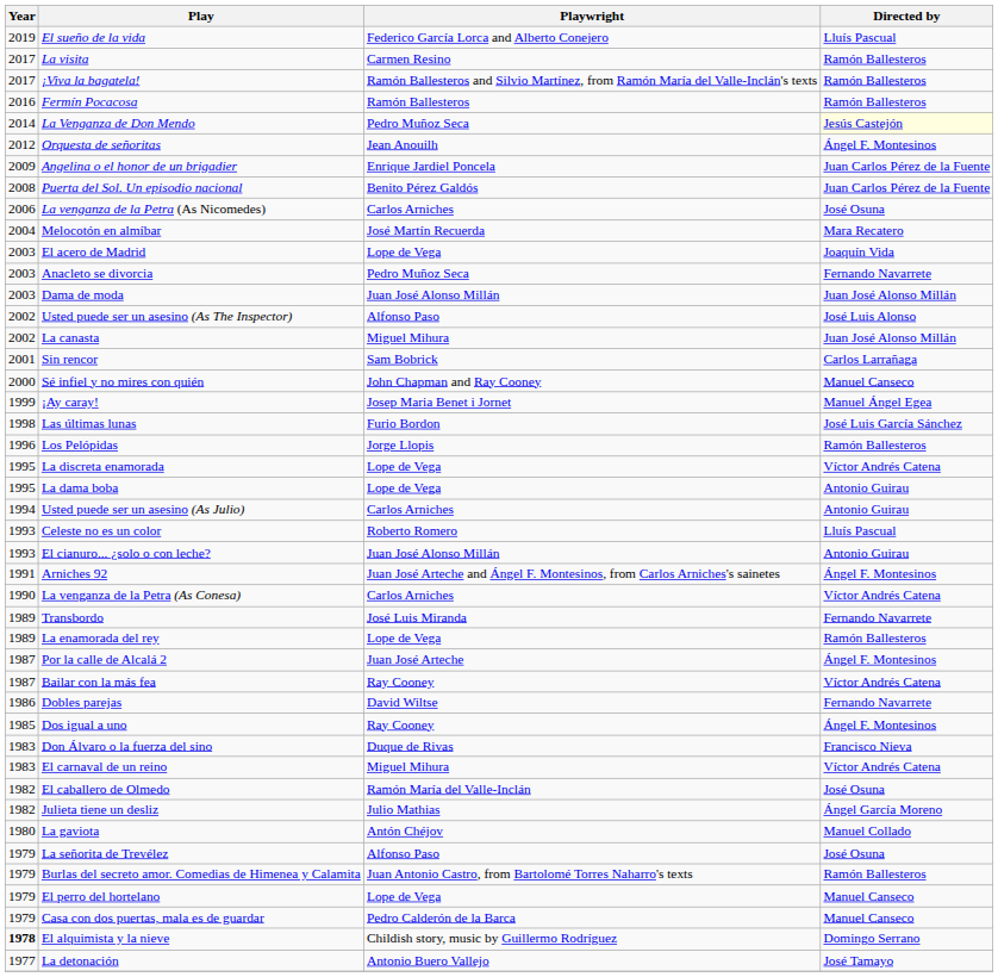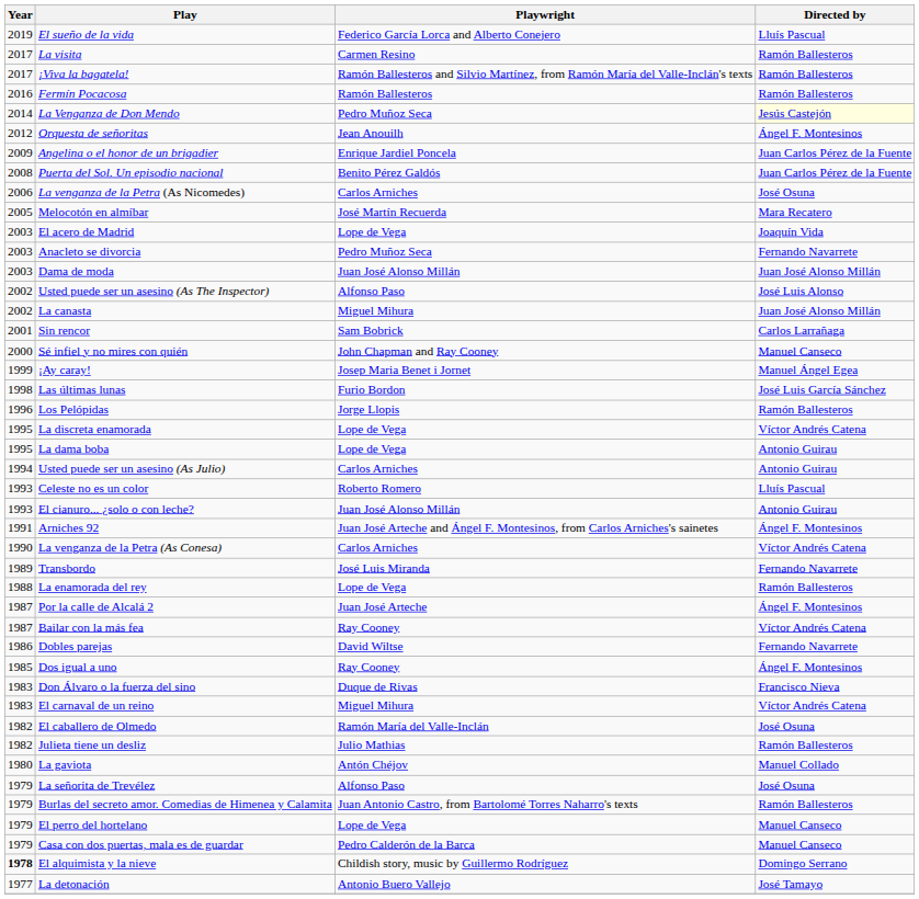 <table class="wikitable">
 <tr>
 <th>Year</th>
 <th>Play</th>
 <th>Playwright</th>
 <th>Directed by</th>
 </tr>
 <tr>
 <td>2019</td>
 <td><em><a href='#'>El sueño de la vida</a></em></td>
 <td><a href='#'>Federico García Lorca</a> and <a href='#'>Alberto Conejero</a></td>
 <td><a href='#'>Lluís Pascual</a></td>
 </tr>
 <tr>
 <td>2017</td>
 <td><em><a href='#'>La visita</a></em></td>
 <td><a href='#'>Carmen Resino</a></td>
 <td><a href='#'>Ramón Ballesteros</a></td>
 </tr>
 <tr>
 <td>2017</td>
 <td><em><a href='#'>¡Viva la bagatela!</a></em></td>
 <td><a href='#'>Ramón Ballesteros</a> and <a href='#'>Silvio Martínez</a>, from <a href='#'>Ramón María del Valle-Inclán</a>'s texts</td>
 <td><a href='#'>Ramón Ballesteros</a></td>
 </tr>
 <tr>
 <td>2016</td>
 <td><em><a href='#'>Fermín Pocacosa</a></em></td>
 <td><a href='#'>Ramón Ballesteros</a></td>
 <td><a href='#'>Ramón Ballesteros</a></td>
 </tr>
 <tr>
 <td>2014</td>
 <td><em><a href='#'>La Venganza de Don Mendo</a></em></td>
 <td><a href='#'>Pedro Muñoz Seca</a></td>
 <td style="background: lightyellow;"><a href='#'>Jesús Castejón</a></td>
 </tr>
 <tr>
 <td>2012</td>
 <td><em><a href='#'>Orquesta de señoritas</a></em></td>
 <td><a href='#'>Jean Anouilh</a></td>
 <td><a href='#'>Ángel F. Montesinos</a></td>
 </tr>
 <tr>
 <td>2009</td>
 <td><em><a href='#'>Angelina o el honor de un brigadier</a></em></td>
 <td><a href='#'>Enrique Jardiel Poncela</a></td>
 <td><a href='#'>Juan Carlos Pérez de la Fuente</a></td>
 </tr>
 <tr>
 <td>2008</td>
 <td><em><a href='#'>Puerta del Sol. Un episodio nacional</a></em></td>
 <td><a href='#'>Benito Pérez Galdós</a></td>
 <td><a href='#'>Juan Carlos Pérez de la Fuente</a></td>
 </tr>
 <tr>
 <td>2006</td>
 <td><em><a href='#'>La venganza de la Petra</a></em> (As Nicomedes)<em></td>
 <td><a href='#'>Carlos Arniches</a></td>
 <td><a href='#'>José Osuna</a></td>
 </tr>
 <tr>
-<td>2004</td>
+<td>2005</td>
 <td></em><a href='#'>Melocotón en almíbar</a><em></td>
 <td><a href='#'>José Martín Recuerda</a></td>
 <td><a href='#'>Mara Recatero</a></td>
 </tr>
 <tr>
 <td>2003</td>
 <td></em><a href='#'>El acero de Madrid</a><em></td>
 <td><a href='#'>Lope de Vega</a></td>
 <td><a href='#'>Joaquín Vida</a></td>
 </tr>
 <tr>
 <td>2003</td>
 <td></em><a href='#'>Anacleto se divorcia</a><em></td>
 <td><a href='#'>Pedro Muñoz Seca</a></td>
 <td><a href='#'>Fernando Navarrete</a></td>
 </tr>
 <tr>
 <td>2003</td>
 <td></em><a href='#'>Dama de moda</a><em></td>
 <td><a href='#'>Juan José Alonso Millán</a></td>
 <td><a href='#'>Juan José Alonso Millán</a></td>
 </tr>
 <tr>
 <td>2002</td>
 <td></em><a href='#'>Usted puede ser un asesino</a><em> (As The Inspector)</td>
 <td><a href='#'>Alfonso Paso</a></td>
 <td><a href='#'>José Luis Alonso</a></td>
 </tr>
 <tr>
 <td>2002</td>
 <td></em><a href='#'>La canasta</a><em></td>
 <td><a href='#'>Miguel Mihura</a></td>
 <td><a href='#'>Juan José Alonso Millán</a></td>
 </tr>
 <tr>
 <td>2001</td>
 <td></em><a href='#'>Sin rencor</a><em></td>
 <td><a href='#'>Sam Bobrick</a></td>
 <td><a href='#'>Carlos Larrañaga</a></td>
 </tr>
 <tr>
 <td>2000</td>
 <td></em><a href='#'>Sé infiel y no mires con quién</a><em></td>
 <td><a href='#'>John Chapman</a> and <a href='#'>Ray Cooney</a></td>
 <td><a href='#'>Manuel Canseco</a></td>
 </tr>
 <tr>
 <td>1999</td>
 <td></em><a href='#'>¡Ay caray!</a><em></td>
 <td><a href='#'>Josep Maria Benet i Jornet</a></td>
 <td><a href='#'>Manuel Ángel Egea</a></td>
 </tr>
 <tr>
 <td>1998</td>
 <td></em><a href='#'>Las últimas lunas</a><em></td>
 <td><a href='#'>Furio Bordon</a></td>
 <td><a href='#'>José Luis García Sánchez</a></td>
 </tr>
 <tr>
 <td>1996</td>
 <td></em><a href='#'>Los Pelópidas</a><em></td>
 <td><a href='#'>Jorge Llopis</a></td>
 <td><a href='#'>Ramón Ballesteros</a></td>
 </tr>
 <tr>
 <td>1995</td>
 <td></em><a href='#'>La discreta enamorada</a><em></td>
 <td><a href='#'>Lope de Vega</a></td>
 <td><a href='#'>Víctor Andrés Catena</a></td>
 </tr>
 <tr>
 <td>1995</td>
 <td></em><a href='#'>La dama boba</a><em></td>
 <td><a href='#'>Lope de Vega</a></td>
 <td><a href='#'>Antonio Guirau</a></td>
 </tr>
 <tr>
 <td>1994</td>
 <td></em><a href='#'>Usted puede ser un asesino</a><em> (As Julio)</td>
 <td><a href='#'>Carlos Arniches</a></td>
 <td><a href='#'>Antonio Guirau</a></td>
 </tr>
 <tr>
 <td>1993</td>
 <td></em><a href='#'>Celeste no es un color</a><em></td>
 <td><a href='#'>Roberto Romero</a></td>
 <td><a href='#'>Lluís Pascual</a></td>
 </tr>
 <tr>
 <td>1993</td>
 <td></em><a href='#'>El cianuro... ¿solo o con leche?</a><em></td>
 <td><a href='#'>Juan José Alonso Millán</a></td>
 <td><a href='#'>Antonio Guirau</a></td>
 </tr>
 <tr>
 <td>1991</td>
 <td></em><a href='#'>Arniches 92</a><em></td>
 <td><a href='#'>Juan José Arteche</a> and <a href='#'>Ángel F. Montesinos</a>, from <a href='#'>Carlos Arniches</a>'s sainetes</td>
 <td><a href='#'>Ángel F. Montesinos</a></td>
 </tr>
 <tr>
 <td>1990</td>
 <td></em><a href='#'>La venganza de la Petra</a><em> (As Conesa)</td>
 <td><a href='#'>Carlos Arniches</a></td>
 <td><a href='#'>Víctor Andrés Catena</a></td>
 </tr>
 <tr>
 <td>1989</td>
 <td></em><a href='#'>Transbordo</a><em></td>
 <td><a href='#'>José Luis Miranda</a></td>
 <td><a href='#'>Fernando Navarrete</a></td>
 </tr>
 <tr>
-<td>1989</td>
+<td>1988</td>
 <td></em><a href='#'>La enamorada del rey</a><em></td>
 <td><a href='#'>Lope de Vega</a></td>
 <td><a href='#'>Ramón Ballesteros</a></td>
 </tr>
 <tr>
 <td>1987</td>
 <td></em><a href='#'>Por la calle de Alcalá 2</a><em></td>
 <td><a href='#'>Juan José Arteche</a></td>
 <td><a href='#'>Ángel F. Montesinos</a></td>
 </tr>
 <tr>
 <td>1987</td>
 <td></em><a href='#'>Bailar con la más fea</a><em></td>
 <td><a href='#'>Ray Cooney</a></td>
 <td><a href='#'>Víctor Andrés Catena</a></td>
 </tr>
 <tr>
 <td>1986</td>
 <td></em><a href='#'>Dobles parejas</a><em></td>
 <td><a href='#'>David Wiltse</a></td>
 <td><a href='#'>Fernando Navarrete</a></td>
 </tr>
 <tr>
 <td>1985</td>
 <td></em><a href='#'>Dos igual a uno</a><em></td>
 <td><a href='#'>Ray Cooney</a></td>
 <td><a href='#'>Ángel F. Montesinos</a></td>
 </tr>
 <tr>
 <td>1983</td>
 <td></em><a href='#'>Don Álvaro o la fuerza del sino</a><em></td>
 <td><a href='#'>Duque de Rivas</a></td>
 <td><a href='#'>Francisco Nieva</a></td>
 </tr>
 <tr>
 <td>1983</td>
 <td></em><a href='#'>El carnaval de un reino</a><em></td>
 <td><a href='#'>Miguel Mihura</a></td>
 <td><a href='#'>Víctor Andrés Catena</a></td>
 </tr>
 <tr>
 <td>1982</td>
 <td></em><a href='#'>El caballero de Olmedo</a><em></td>
 <td><a href='#'>Ramón María del Valle-Inclán</a></td>
 <td><a href='#'>José Osuna</a></td>
 </tr>
 <tr>
 <td>1982</td>
 <td></em><a href='#'>Julieta tiene un desliz</a><em></td>
 <td><a href='#'>Julio Mathias</a></td>
-<td><a href='#'>Ángel García Moreno</a></td>
+<td><a href='#'>Ramón Ballesteros</a></td>
 </tr>
 <tr>
 <td>1980</td>
 <td></em><a href='#'>La gaviota</a><em></td>
 <td><a href='#'>Antón Chéjov</a></td>
 <td><a href='#'>Manuel Collado</a></td>
 </tr>
 <tr>
 <td>1979</td>
 <td></em><a href='#'>La señorita de Trevélez</a><em></td>
 <td><a href='#'>Alfonso Paso</a></td>
 <td><a href='#'>José Osuna</a></td>
 </tr>
 <tr>
 <td>1979</td>
 <td></em><a href='#'>Burlas del secreto amor. Comedias de Himenea y Calamita</a><em></td>
 <td><a href='#'>Juan Antonio Castro</a>, from <a href='#'>Bartolomé Torres Naharro</a>'s texts</td>
 <td><a href='#'>Ramón Ballesteros</a></td>
 </tr>
 <tr>
 <td>1979</td>
 <td></em><a href='#'>El perro del hortelano</a><em></td>
 <td><a href='#'>Lope de Vega</a></td>
 <td><a href='#'>Manuel Canseco</a></td>
 </tr>
 <tr>
 <td>1979</td>
 <td></em><a href='#'>Casa con dos puertas, mala es de guardar</a><em></td>
 <td><a href='#'>Pedro Calderón de la Barca</a></td>
 <td><a href='#'>Manuel Canseco</a></td>
 </tr>
 <tr>
 <td><strong>1978</strong></td>
 <td></em><a href='#'>El alquimista y la nieve</a><em></td>
 <td>Childish story, music by <a href='#'>Guillermo Rodríguez</a></td>
 <td><a href='#'>Domingo Serrano</a></td>
 </tr>
 <tr>
 <td>1977</td>
 <td></em><a href='#'>La detonación</a><em></td>
 <td><a href='#'>Antonio Buero Vallejo</a></td>
 <td><a href='#'>José Tamayo</a></td>
 </tr>
 <tr>
 </tr>
 </table>
